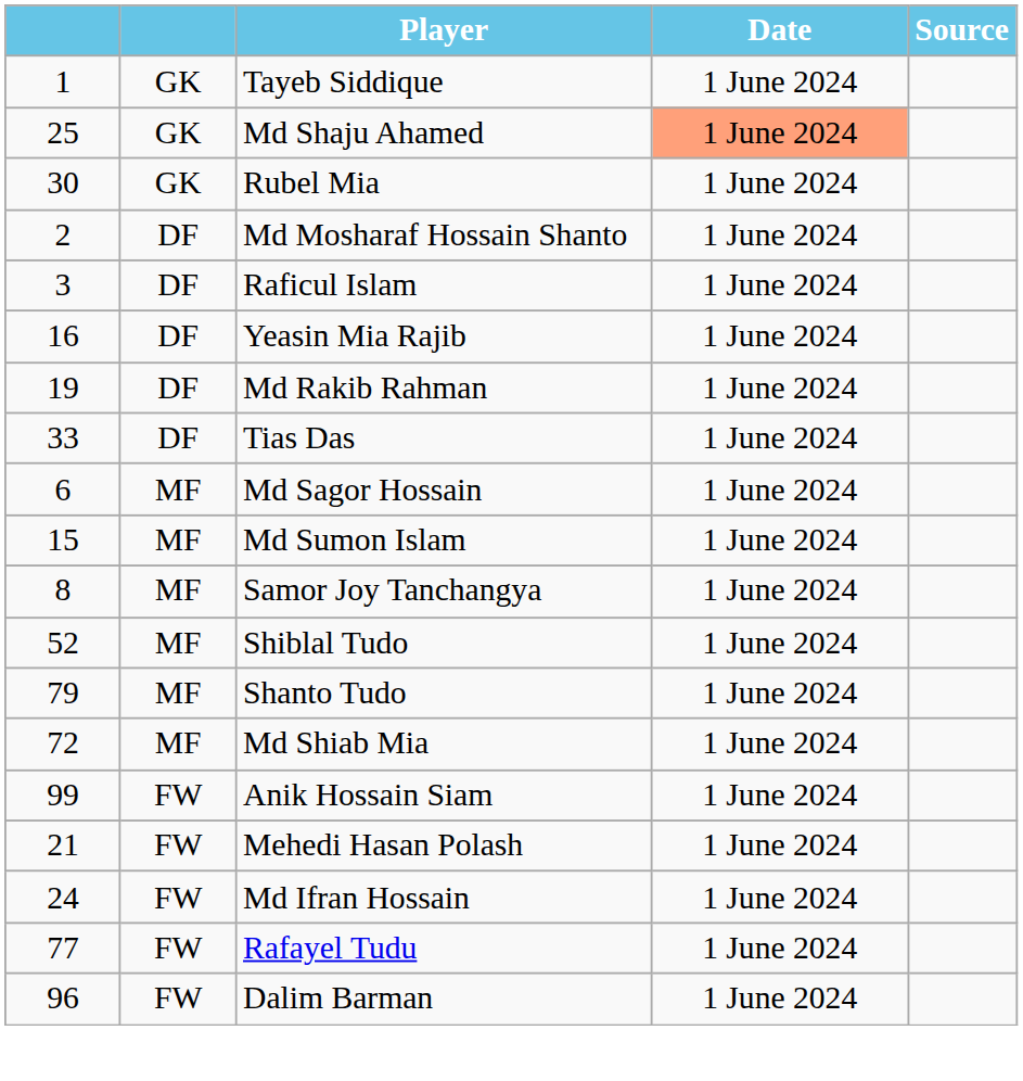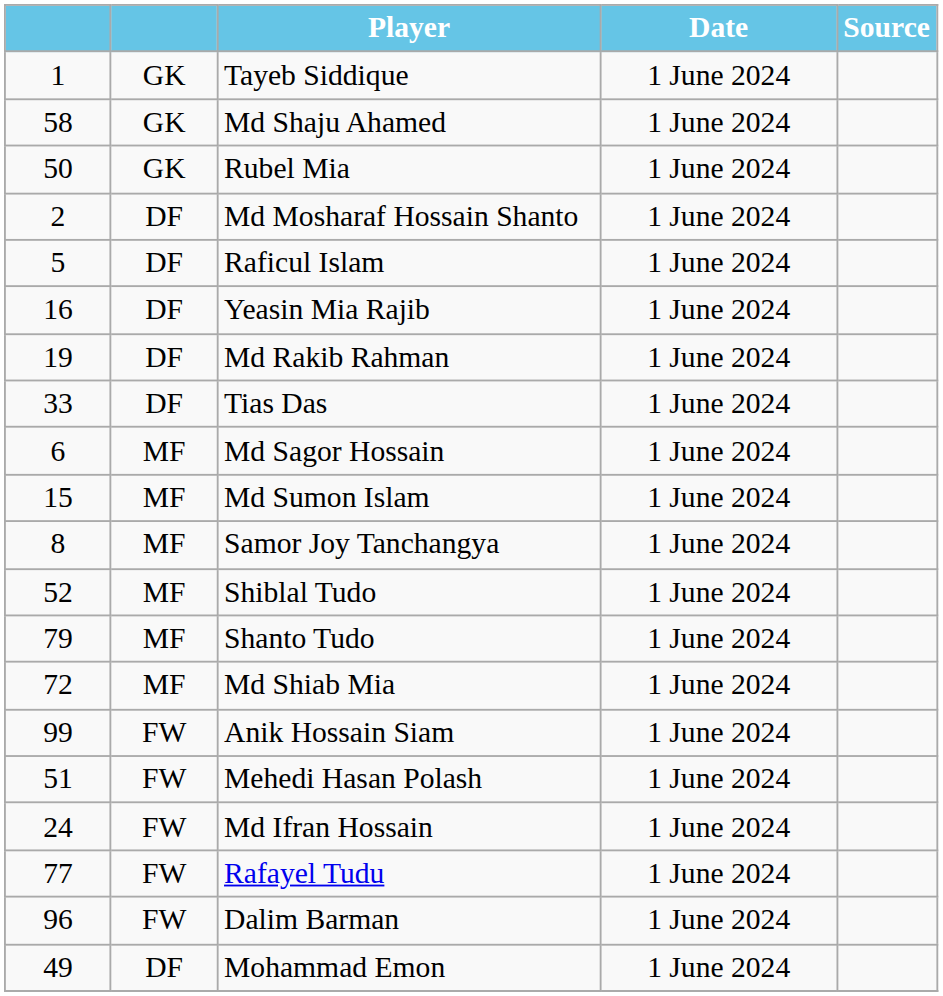 <table class="wikitable plainrowheaders sortable" style="text-align:center">
 <tr>
 <th style="background:#65c5e6; color:white; width:50px;"></th>
 <th style="background:#65c5e6; color:white; width:50px;"></th>
 <th style="background:#65c5e6; color:white; width:200px;">Player</th>
 <th style="background:#65c5e6; color:white; width:120px;">Date</th>
 <th style="background:#65c5e6; color:white; width:25px;">Source</th>
 </tr>
 <tr>
 <td align="center">1</td>
 <td align="center">GK</td>
 <td align="left">Tayeb Siddique</td>
 <td align="center">1 June 2024</td>
 <td></td>
 </tr>
 <tr>
-<td align="center">25</td>
+<td align="center">58</td>
 <td align="center">GK</td>
 <td align="left">Md Shaju Ahamed</td>
-<td align="center" style="background: lightsalmon;">1 June 2024</td>
+<td align="center">1 June 2024</td>
 <td></td>
 </tr>
 <tr>
-<td align="center">30</td>
+<td align="center">50</td>
 <td align="center">GK</td>
 <td align="left">Rubel Mia</td>
 <td align="center">1 June 2024</td>
 <td></td>
 </tr>
 <tr>
 <td align="center">2</td>
 <td align="center">DF</td>
 <td align="left">Md Mosharaf Hossain Shanto</td>
 <td align="center">1 June 2024</td>
 <td></td>
 </tr>
 <tr>
-<td align="center">3</td>
+<td align="center">5</td>
 <td align="center">DF</td>
 <td align="left">Raficul Islam</td>
 <td align="center">1 June 2024</td>
 <td></td>
 </tr>
 <tr>
 <td align="center">16</td>
 <td align="center">DF</td>
 <td align="left">Yeasin Mia Rajib</td>
 <td align="center">1 June 2024</td>
 <td></td>
 </tr>
 <tr>
 <td align="center">19</td>
 <td align="center">DF</td>
 <td align="left">Md Rakib Rahman</td>
 <td align="center">1 June 2024</td>
 <td></td>
 </tr>
 <tr>
 <td align="center">33</td>
 <td align="center">DF</td>
 <td align="left">Tias Das</td>
 <td align="center">1 June 2024</td>
 <td></td>
 </tr>
 <tr>
 <td align="center">6</td>
 <td align="center">MF</td>
 <td align="left">Md Sagor Hossain</td>
 <td align="center">1 June 2024</td>
 <td></td>
 </tr>
 <tr>
 <td align="center">15</td>
 <td align="center">MF</td>
 <td align="left">Md Sumon Islam</td>
 <td align="center">1 June 2024</td>
 <td></td>
 </tr>
 <tr>
 <td align="center">8</td>
 <td align="center">MF</td>
 <td align="left">Samor Joy Tanchangya</td>
 <td align="center">1 June 2024</td>
 <td></td>
 </tr>
 <tr>
 <td align="center">52</td>
 <td align="center">MF</td>
 <td align="left">Shiblal Tudo</td>
 <td align="center">1 June 2024</td>
 <td></td>
 </tr>
 <tr>
 <td align="center">79</td>
 <td align="center">MF</td>
 <td align="left">Shanto Tudo</td>
 <td align="center">1 June 2024</td>
 <td></td>
 </tr>
 <tr>
 <td align="center">72</td>
 <td align="center">MF</td>
 <td align="left">Md Shiab Mia</td>
 <td align="center">1 June 2024</td>
 <td></td>
 </tr>
 <tr>
 <td align="center">99</td>
 <td align="center">FW</td>
 <td align="left">Anik Hossain Siam</td>
 <td align="center">1 June 2024</td>
 <td></td>
 </tr>
 <tr>
-<td align="center">21</td>
+<td align="center">51</td>
 <td align="center">FW</td>
 <td align="left">Mehedi Hasan Polash</td>
 <td align="center">1 June 2024</td>
 <td></td>
 </tr>
 <tr>
 <td align="center">24</td>
 <td align="center">FW</td>
 <td align="left">Md Ifran Hossain</td>
 <td align="center">1 June 2024</td>
 <td></td>
 </tr>
 <tr>
 <td align="center">77</td>
 <td align="center">FW</td>
 <td align="left"><a href='#'>Rafayel Tudu</a></td>
 <td align="center">1 June 2024</td>
 <td></td>
 </tr>
 <tr>
 <td align="center">96</td>
 <td align="center">FW</td>
 <td align="left">Dalim Barman</td>
 <td align="center">1 June 2024</td>
 </tr>
 <tr>
+<td align="center">49</td>
+<td align="center">DF</td>
+<td align="left">Mohammad Emon</td>
+<td align="center">1 June 2024</td>
+<td></td>
+</tr>
+<tr>
 </tr>
 </table>
